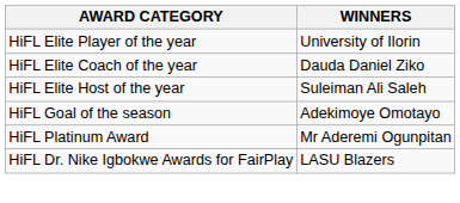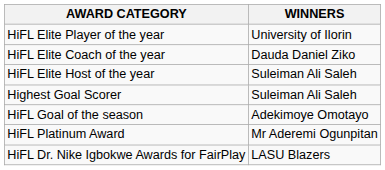 <table class="wikitable">
 <tr>
 <th>AWARD CATEGORY</th>
 <th>WINNERS</th>
 </tr>
 <tr>
 <td>HiFL Elite Player of the year</td>
 <td>University of Ilorin</td>
 </tr>
 <tr>
 <td>HiFL Elite Coach of the year</td>
 <td>Dauda Daniel Ziko</td>
 </tr>
 <tr>
 <td>HiFL Elite Host of the year</td>
 <td>Suleiman Ali Saleh</td>
 </tr>
 <tr>
+<td>Highest Goal Scorer</td>
+<td>Suleiman Ali Saleh</td>
+</tr>
+<tr>
 <td>HiFL Goal of the season</td>
 <td>Adekimoye Omotayo</td>
 </tr>
 <tr>
 <td>HiFL Platinum Award</td>
 <td>Mr Aderemi Ogunpitan</td>
 </tr>
 <tr>
 <td>HiFL Dr. Nike Igbokwe Awards for FairPlay</td>
 <td>LASU Blazers</td>
 </tr>
 </table>
